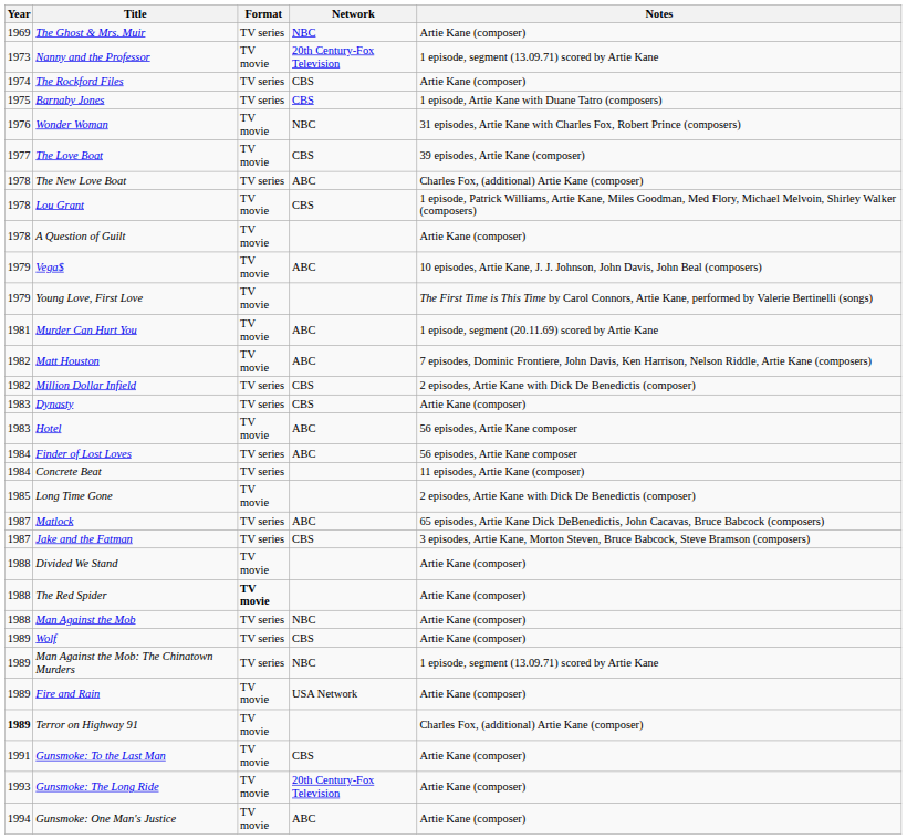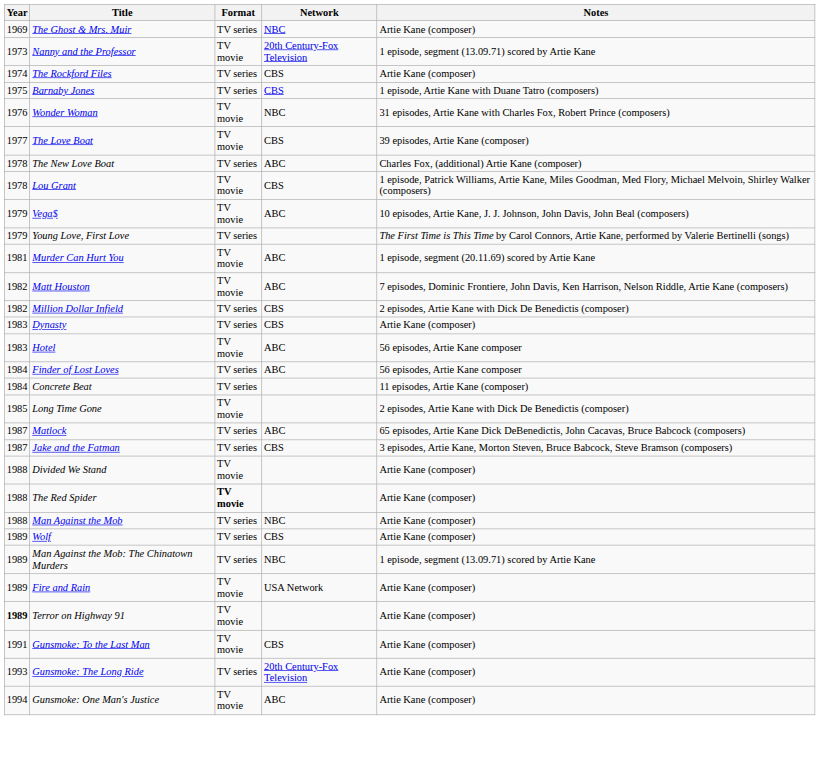 <table class="wikitable sortable">
 <tr>
 <th>Year</th>
 <th>Title</th>
 <th>Format</th>
 <th>Network</th>
 <th class="unsortable">Notes</th>
 </tr>
 <tr>
 <td>1969</td>
 <td><em><a href='#'>The Ghost & Mrs. Muir</a></em></td>
 <td>TV series</td>
 <td><a href='#'>NBC</a></td>
 <td>Artie Kane (composer)</td>
 </tr>
 <tr>
 <td>1973</td>
 <td><em><a href='#'>Nanny and the Professor</a></em></td>
 <td>TV movie</td>
 <td><a href='#'>20th Century-Fox Television</a></td>
 <td>1 episode, segment (13.09.71) scored by Artie Kane</td>
 </tr>
 <tr>
 <td>1974</td>
 <td><em><a href='#'>The Rockford Files</a></em></td>
 <td>TV series</td>
 <td>CBS</td>
 <td>Artie Kane (composer)</td>
 </tr>
 <tr>
 <td>1975</td>
 <td><em><a href='#'>Barnaby Jones</a></em></td>
 <td>TV series</td>
 <td><a href='#'>CBS</a></td>
 <td>1 episode, Artie Kane with Duane Tatro (composers)</td>
 </tr>
 <tr>
 <td>1976</td>
 <td><em><a href='#'>Wonder Woman</a></em></td>
 <td>TV movie</td>
 <td>NBC</td>
 <td>31 episodes, Artie Kane with Charles Fox, Robert Prince (composers)</td>
 </tr>
 <tr>
 <td>1977</td>
 <td><em><a href='#'>The Love Boat</a></em></td>
 <td>TV movie</td>
 <td>CBS</td>
 <td>39 episodes, Artie Kane (composer)</td>
 </tr>
 <tr>
 <td>1978</td>
 <td><em>The New Love Boat</em></td>
 <td>TV series</td>
 <td>ABC</td>
 <td>Charles Fox, (additional) Artie Kane (composer) </td>
 </tr>
 <tr>
 <td>1978</td>
 <td><em><a href='#'>Lou Grant</a></em></td>
 <td>TV movie</td>
 <td>CBS</td>
 <td>1 episode, Patrick Williams, Artie Kane, Miles Goodman, Med Flory, Michael Melvoin, Shirley Walker (composers)</td>
 </tr>
 <tr>
-<td>1978</td>
-<td><em>A Question of Guilt</em></td>
-<td>TV movie</td>
-<td></td>
-<td>Artie Kane (composer)</td>
-</tr>
-<tr>
 <td>1979</td>
 <td><em><a href='#'>Vega$</a></em></td>
 <td>TV movie</td>
 <td>ABC</td>
 <td>10 episodes, Artie Kane, J. J. Johnson, John Davis, John Beal (composers)</td>
 </tr>
 <tr>
 <td>1979</td>
 <td><em>Young Love, First Love</em></td>
-<td>TV movie</td>
+<td>TV series</td>
 <td></td>
 <td><em>The First Time is This Time</em> by Carol Connors, Artie Kane, performed by Valerie Bertinelli (songs)</td>
 </tr>
 <tr>
 <td>1981</td>
 <td><em><a href='#'>Murder Can Hurt You</a></em></td>
 <td>TV movie</td>
 <td>ABC</td>
 <td>1 episode, segment (20.11.69) scored by Artie Kane</td>
 </tr>
 <tr>
 <td>1982</td>
 <td><em><a href='#'>Matt Houston</a></em></td>
 <td>TV movie</td>
 <td>ABC</td>
 <td>7 episodes, Dominic Frontiere, John Davis, Ken Harrison, Nelson Riddle, Artie Kane (composers)</td>
 </tr>
 <tr>
 <td>1982</td>
 <td><em><a href='#'>Million Dollar Infield</a></em></td>
 <td>TV series</td>
 <td>CBS</td>
 <td>2 episodes, Artie Kane with Dick De Benedictis (composer)</td>
 </tr>
 <tr>
 <td>1983</td>
 <td><em><a href='#'>Dynasty</a></em></td>
 <td>TV series</td>
 <td>CBS</td>
 <td>Artie Kane (composer)</td>
 </tr>
 <tr>
 <td>1983</td>
 <td><em><a href='#'>Hotel</a></em></td>
 <td>TV movie</td>
 <td>ABC</td>
 <td>56 episodes, Artie Kane composer </td>
 </tr>
 <tr>
 <td>1984</td>
 <td><em><a href='#'>Finder of Lost Loves</a></em></td>
 <td>TV series</td>
 <td>ABC</td>
 <td>56 episodes, Artie Kane composer </td>
 </tr>
 <tr>
 <td>1984</td>
 <td><em>Concrete Beat</em></td>
 <td>TV series</td>
 <td></td>
 <td>11 episodes, Artie Kane (composer)</td>
 </tr>
 <tr>
 <td>1985</td>
 <td><em>Long Time Gone</em></td>
 <td>TV movie</td>
 <td></td>
 <td>2 episodes, Artie Kane with Dick De Benedictis (composer)</td>
 </tr>
 <tr>
 <td>1987</td>
 <td><em><a href='#'>Matlock</a></em></td>
 <td>TV series</td>
 <td>ABC</td>
 <td>65 episodes, Artie Kane Dick DeBenedictis, John Cacavas, Bruce Babcock (composers)</td>
 </tr>
 <tr>
 <td>1987</td>
 <td><em><a href='#'>Jake and the Fatman</a></em></td>
 <td>TV series</td>
 <td>CBS</td>
 <td>3 episodes, Artie Kane, Morton Steven, Bruce Babcock, Steve Bramson (composers)</td>
 </tr>
 <tr>
 <td>1988</td>
 <td><em>Divided We Stand</em></td>
 <td>TV movie</td>
 <td></td>
 <td>Artie Kane (composer)</td>
 </tr>
 <tr>
 <td>1988</td>
 <td><em>The Red Spider</em></td>
 <td><strong>TV movie</strong></td>
 <td></td>
 <td>Artie Kane (composer)</td>
 </tr>
 <tr>
 <td>1988</td>
 <td><em><a href='#'>Man Against the Mob</a></em></td>
 <td>TV series</td>
 <td>NBC</td>
 <td>Artie Kane (composer)</td>
 </tr>
 <tr>
 <td>1989</td>
 <td><em><a href='#'>Wolf</a></em></td>
 <td>TV series</td>
 <td>CBS</td>
 <td>Artie Kane (composer)</td>
 </tr>
 <tr>
 <td>1989</td>
 <td><em>Man Against the Mob: The Chinatown Murders</em></td>
 <td>TV series</td>
 <td>NBC</td>
 <td>1 episode, segment (13.09.71) scored by Artie Kane</td>
 </tr>
 <tr>
 <td>1989</td>
 <td><em><a href='#'>Fire and Rain</a></em></td>
 <td>TV movie</td>
 <td>USA Network</td>
 <td>Artie Kane (composer)</td>
 </tr>
 <tr>
 <td><strong>1989</strong></td>
 <td><em>Terror on Highway 91</em></td>
 <td>TV movie</td>
 <td></td>
-<td>Charles Fox, (additional) Artie Kane (composer) </td>
+<td>Artie Kane (composer)</td>
 </tr>
 <tr>
 <td>1991</td>
 <td><em><a href='#'>Gunsmoke: To the Last Man</a></em></td>
 <td>TV movie</td>
 <td>CBS</td>
 <td>Artie Kane (composer)</td>
 </tr>
 <tr>
 <td>1993</td>
 <td><em><a href='#'>Gunsmoke: The Long Ride</a></em></td>
-<td>TV movie</td>
+<td>TV series</td>
 <td><a href='#'>20th Century-Fox Television</a></td>
 <td>Artie Kane (composer)</td>
 </tr>
 <tr>
 <td>1994</td>
 <td><em>Gunsmoke: One Man's Justice</em></td>
 <td>TV movie</td>
 <td>ABC</td>
 <td>Artie Kane (composer)</td>
 </tr>
 </table>
